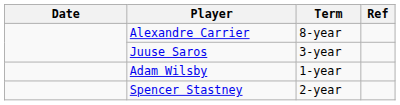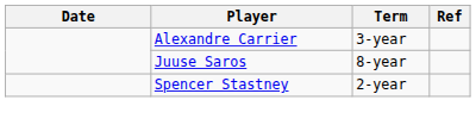 <table class="wikitable">
 <tr>
 <th style="width: 10em;">Date</th>
 <th style="width: 14em;">Player</th>
 <th style="width: 5em;">Term</th>
 <th style="width: 2.5em;">Ref</th>
 </tr>
 <tr>
 <td rowspan=2></td>
 <td><a href='#'>Alexandre Carrier</a></td>
-<td>8-year</td>
+<td>3-year</td>
 <td></td>
 </tr>
 <tr>
 <td><a href='#'>Juuse Saros</a></td>
-<td>3-year</td>
-<td></td>
-</tr>
-<tr>
-<td></td>
-<td><a href='#'>Adam Wilsby</a></td>
-<td>1-year</td>
+<td>8-year</td>
 <td></td>
 </tr>
 <tr>
 <td></td>
 <td><a href='#'>Spencer Stastney</a></td>
 <td>2-year</td>
 <td></td>
 </tr>
 </table>
